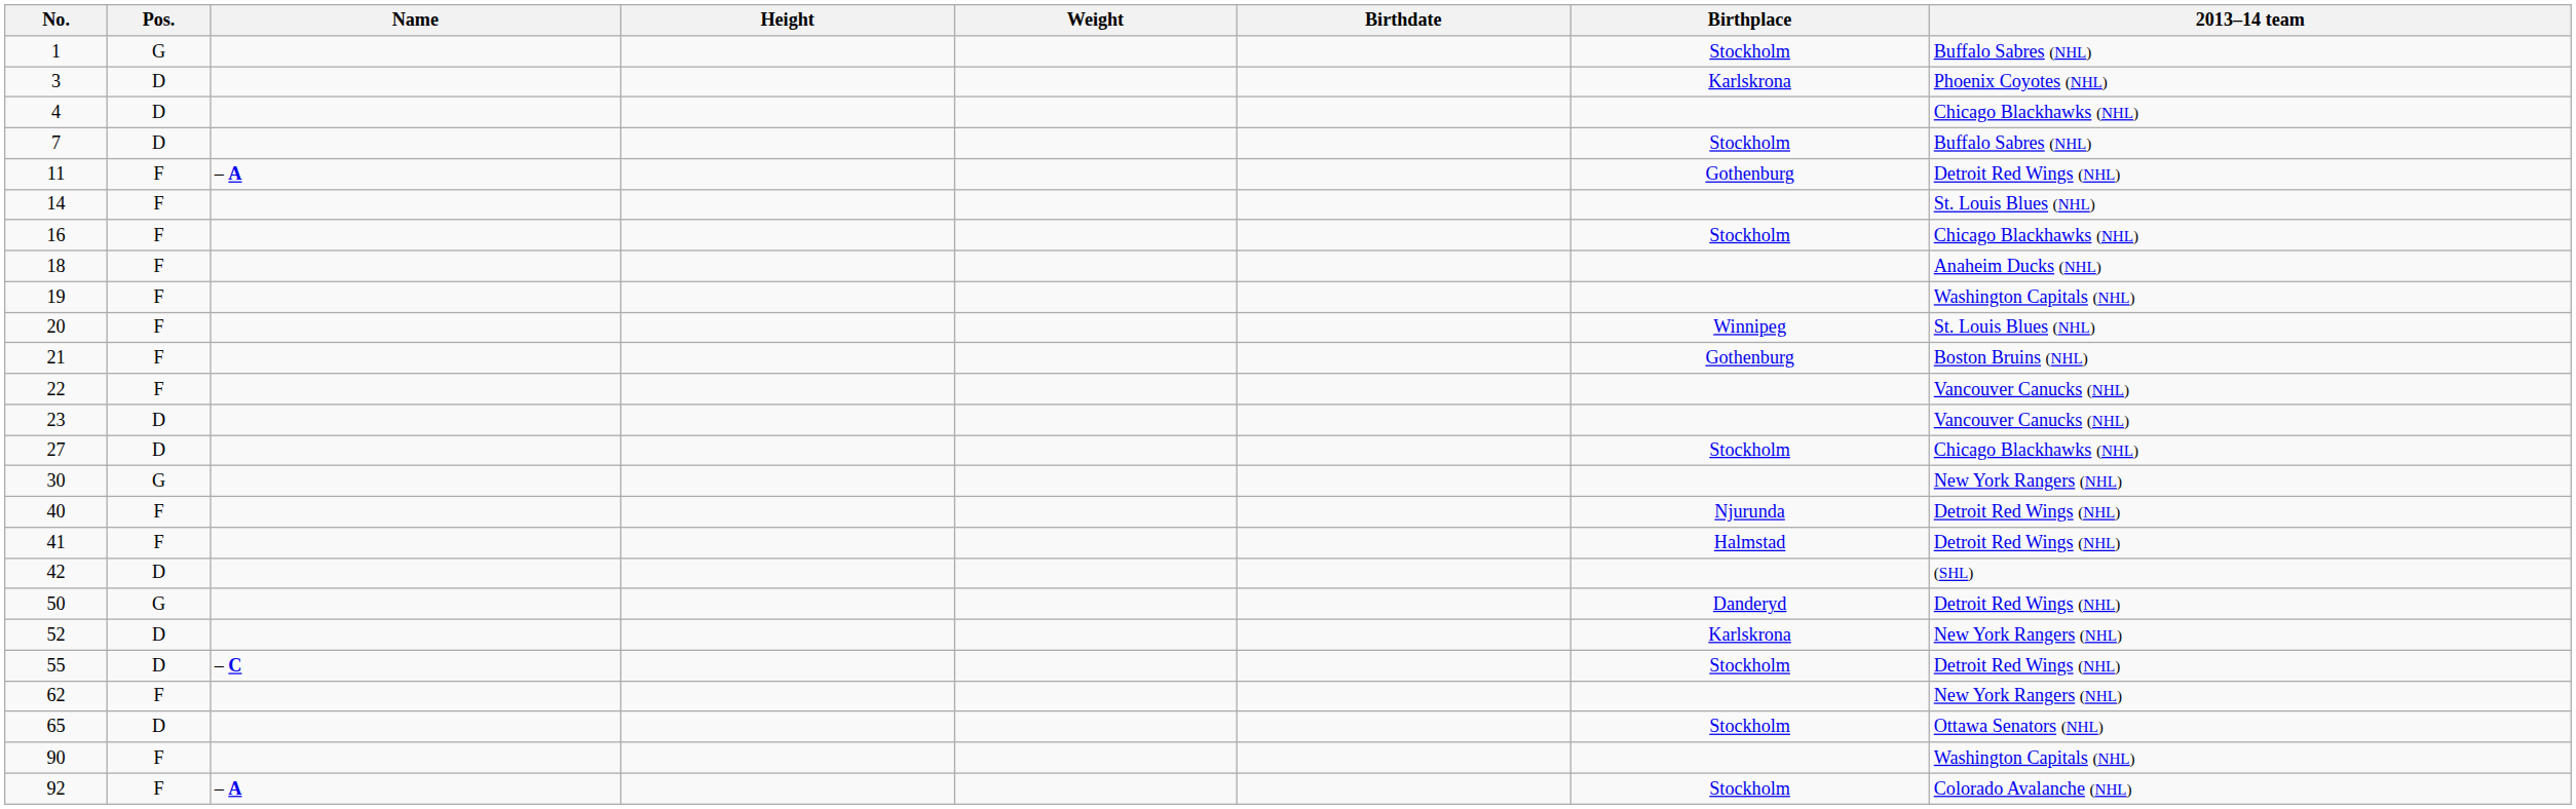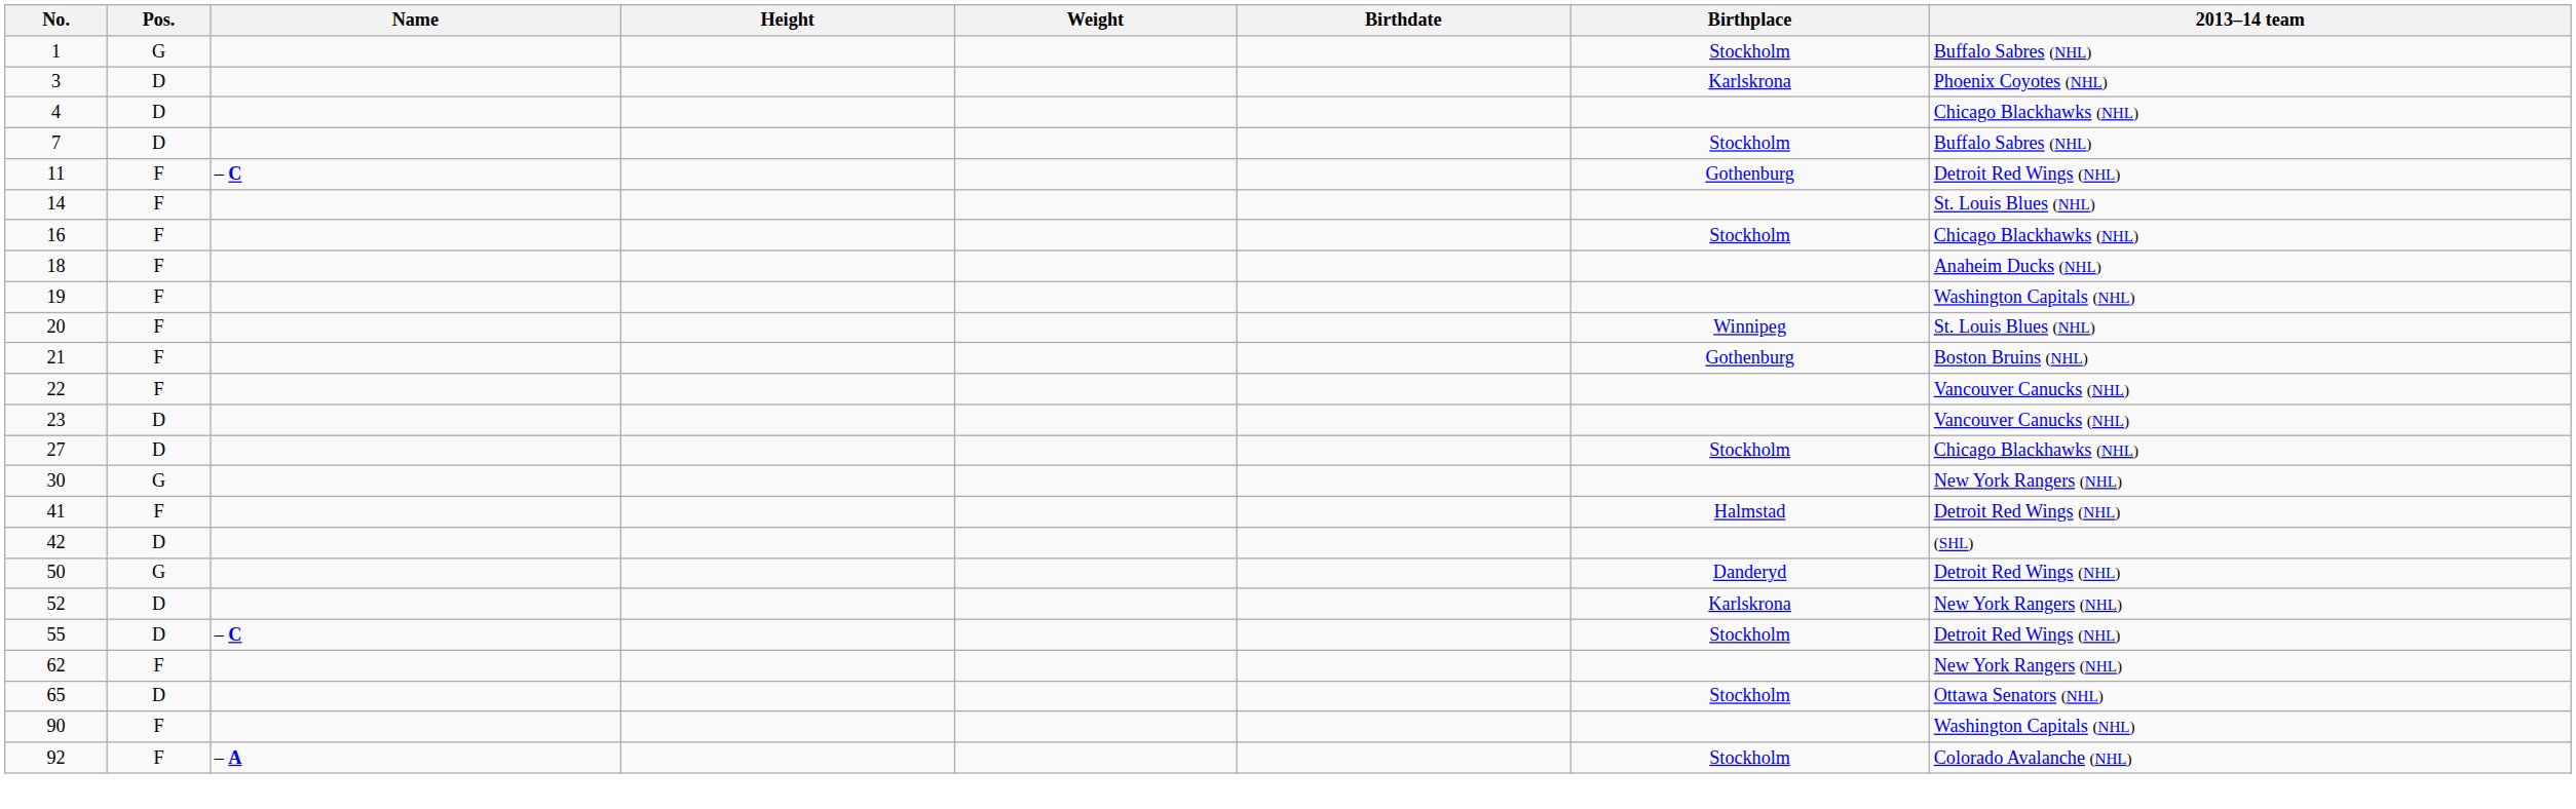 <table class="wikitable sortable" style="width:100%; font-size: 90%; text-align: center;">
 <tr>
 <th style="width:  4%;">No.</th>
 <th style="width:  4%;">Pos.</th>
 <th style="width: 16%;">Name</th>
 <th style="width: 13%;">Height</th>
 <th style="width: 11%;">Weight</th>
 <th style="width: 13%;">Birthdate</th>
 <th style="width: 14%;">Birthplace</th>
 <th style="width: 25%;">2013–14 team</th>
 </tr>
 <tr>
 <td>1</td>
 <td>G</td>
 <td style="text-align:left;"></td>
 <td></td>
 <td></td>
 <td style="text-align:right;"></td>
 <td><a href='#'>Stockholm</a></td>
 <td style="text-align:left;"> <a href='#'>Buffalo Sabres</a> <small>(<a href='#'>NHL</a>)</small></td>
 </tr>
 <tr>
 <td>3</td>
 <td>D</td>
 <td style="text-align:left;"></td>
 <td></td>
 <td></td>
 <td style="text-align:right;"></td>
 <td><a href='#'>Karlskrona</a></td>
 <td style="text-align:left;"> <a href='#'>Phoenix Coyotes</a> <small>(<a href='#'>NHL</a>)</small></td>
 </tr>
 <tr>
 <td>4</td>
 <td>D</td>
 <td style="text-align:left;"></td>
 <td></td>
 <td></td>
 <td style="text-align:right;"></td>
 <td></td>
 <td style="text-align:left;"> <a href='#'>Chicago Blackhawks</a> <small>(<a href='#'>NHL</a>)</small></td>
 </tr>
 <tr>
 <td>7</td>
 <td>D</td>
 <td style="text-align:left;"></td>
 <td></td>
 <td></td>
 <td style="text-align:right;"></td>
 <td><a href='#'>Stockholm</a></td>
 <td style="text-align:left;"> <a href='#'>Buffalo Sabres</a> <small>(<a href='#'>NHL</a>)</small></td>
 </tr>
 <tr>
 <td>11</td>
 <td>F</td>
-<td style="text-align:left;"> – <strong><a href='#'>A</a></strong></td>
+<td style="text-align:left;"> – <strong><a href='#'>C</a></strong></td>
 <td></td>
 <td></td>
 <td style="text-align:right;"></td>
 <td><a href='#'>Gothenburg</a></td>
 <td style="text-align:left;"> <a href='#'>Detroit Red Wings</a> <small>(<a href='#'>NHL</a>)</small></td>
 </tr>
 <tr>
 <td>14</td>
 <td>F</td>
 <td style="text-align:left;"></td>
 <td></td>
 <td></td>
 <td style="text-align:right;"></td>
 <td></td>
 <td style="text-align:left;"> <a href='#'>St. Louis Blues</a> <small>(<a href='#'>NHL</a>)</small></td>
 </tr>
 <tr>
 <td>16</td>
 <td>F</td>
 <td style="text-align:left;"></td>
 <td></td>
 <td></td>
 <td style="text-align:right;"></td>
 <td><a href='#'>Stockholm</a></td>
 <td style="text-align:left;"> <a href='#'>Chicago Blackhawks</a> <small>(<a href='#'>NHL</a>)</small></td>
 </tr>
 <tr>
 <td>18</td>
 <td>F</td>
 <td style="text-align:left;"></td>
 <td></td>
 <td></td>
 <td style="text-align:right;"></td>
 <td></td>
 <td style="text-align:left;"> <a href='#'>Anaheim Ducks</a> <small>(<a href='#'>NHL</a>)</small></td>
 </tr>
 <tr>
 <td>19</td>
 <td>F</td>
 <td style="text-align:left;"></td>
 <td></td>
 <td></td>
 <td style="text-align:right;"></td>
 <td></td>
 <td style="text-align:left;"> <a href='#'>Washington Capitals</a> <small>(<a href='#'>NHL</a>)</small></td>
 </tr>
 <tr>
 <td>20</td>
 <td>F</td>
 <td style="text-align:left;"></td>
 <td></td>
 <td></td>
 <td style="text-align:right;"></td>
 <td><a href='#'>Winnipeg</a></td>
 <td style="text-align:left;"> <a href='#'>St. Louis Blues</a> <small>(<a href='#'>NHL</a>)</small></td>
 </tr>
 <tr>
 <td>21</td>
 <td>F</td>
 <td style="text-align:left;"></td>
 <td></td>
 <td></td>
 <td style="text-align:right;"></td>
 <td><a href='#'>Gothenburg</a></td>
 <td style="text-align:left;"> <a href='#'>Boston Bruins</a> <small>(<a href='#'>NHL</a>)</small></td>
 </tr>
 <tr>
 <td>22</td>
 <td>F</td>
 <td style="text-align:left;"></td>
 <td></td>
 <td></td>
 <td style="text-align:right;"></td>
 <td></td>
 <td style="text-align:left;"> <a href='#'>Vancouver Canucks</a> <small>(<a href='#'>NHL</a>)</small></td>
 </tr>
 <tr>
 <td>23</td>
 <td>D</td>
 <td style="text-align:left;"></td>
 <td></td>
 <td></td>
 <td style="text-align:right;"></td>
 <td></td>
 <td style="text-align:left;"> <a href='#'>Vancouver Canucks</a> <small>(<a href='#'>NHL</a>)</small></td>
 </tr>
 <tr>
 <td>27</td>
 <td>D</td>
 <td style="text-align:left;"></td>
 <td></td>
 <td></td>
 <td style="text-align:right;"></td>
 <td><a href='#'>Stockholm</a></td>
 <td style="text-align:left;"> <a href='#'>Chicago Blackhawks</a> <small>(<a href='#'>NHL</a>)</small></td>
 </tr>
 <tr>
 <td>30</td>
 <td>G</td>
 <td style="text-align:left;"></td>
 <td></td>
 <td></td>
 <td style="text-align:right;"></td>
 <td></td>
 <td style="text-align:left;"> <a href='#'>New York Rangers</a> <small>(<a href='#'>NHL</a>)</small></td>
 </tr>
 <tr>
-<td>40</td>
-<td>F</td>
-<td style="text-align:left;"></td>
-<td></td>
-<td></td>
-<td style="text-align:right;"></td>
-<td><a href='#'>Njurunda</a></td>
-<td style="text-align:left;"> <a href='#'>Detroit Red Wings</a> <small>(<a href='#'>NHL</a>)</small></td>
-</tr>
-<tr>
 <td>41</td>
 <td>F</td>
 <td style="text-align:left;"></td>
 <td></td>
 <td></td>
 <td style="text-align:right;"></td>
 <td><a href='#'>Halmstad</a></td>
 <td style="text-align:left;"> <a href='#'>Detroit Red Wings</a> <small>(<a href='#'>NHL</a>)</small></td>
 </tr>
 <tr>
 <td>42</td>
 <td>D</td>
 <td style="text-align:left;"></td>
 <td></td>
 <td></td>
 <td style="text-align:right;"></td>
 <td></td>
 <td style="text-align:left;">  <small>(<a href='#'>SHL</a>)</small></td>
 </tr>
 <tr>
 <td>50</td>
 <td>G</td>
 <td style="text-align:left;"></td>
 <td></td>
 <td></td>
 <td style="text-align:right;"></td>
 <td><a href='#'>Danderyd</a></td>
 <td style="text-align:left;"> <a href='#'>Detroit Red Wings</a> <small>(<a href='#'>NHL</a>)</small></td>
 </tr>
 <tr>
 <td>52</td>
 <td>D</td>
 <td style="text-align:left;"></td>
 <td></td>
 <td></td>
 <td style="text-align:right;"></td>
 <td><a href='#'>Karlskrona</a></td>
 <td style="text-align:left;"> <a href='#'>New York Rangers</a> <small>(<a href='#'>NHL</a>)</small></td>
 </tr>
 <tr>
 <td>55</td>
 <td>D</td>
 <td style="text-align:left;"> – <strong><a href='#'>C</a></strong></td>
 <td></td>
 <td></td>
 <td style="text-align:right;"></td>
 <td><a href='#'>Stockholm</a></td>
 <td style="text-align:left;"> <a href='#'>Detroit Red Wings</a> <small>(<a href='#'>NHL</a>)</small></td>
 </tr>
 <tr>
 <td>62</td>
 <td>F</td>
 <td style="text-align:left;"></td>
 <td></td>
 <td></td>
 <td style="text-align:right;"></td>
 <td></td>
 <td style="text-align:left;"> <a href='#'>New York Rangers</a> <small>(<a href='#'>NHL</a>)</small></td>
 </tr>
 <tr>
 <td>65</td>
 <td>D</td>
 <td style="text-align:left;"></td>
 <td></td>
 <td></td>
 <td style="text-align:right;"></td>
 <td><a href='#'>Stockholm</a></td>
 <td style="text-align:left;"> <a href='#'>Ottawa Senators</a> <small>(<a href='#'>NHL</a>)</small></td>
 </tr>
 <tr>
 <td>90</td>
 <td>F</td>
 <td style="text-align:left;"></td>
 <td></td>
 <td></td>
 <td style="text-align:right;"></td>
 <td></td>
 <td style="text-align:left;"> <a href='#'>Washington Capitals</a> <small>(<a href='#'>NHL</a>)</small></td>
 </tr>
 <tr>
 <td>92</td>
 <td>F</td>
 <td style="text-align:left;"> – <strong><a href='#'>A</a></strong></td>
 <td></td>
 <td></td>
 <td style="text-align:right;"></td>
 <td><a href='#'>Stockholm</a></td>
 <td style="text-align:left;"> <a href='#'>Colorado Avalanche</a> <small>(<a href='#'>NHL</a>)</small></td>
 </tr>
 </table>
